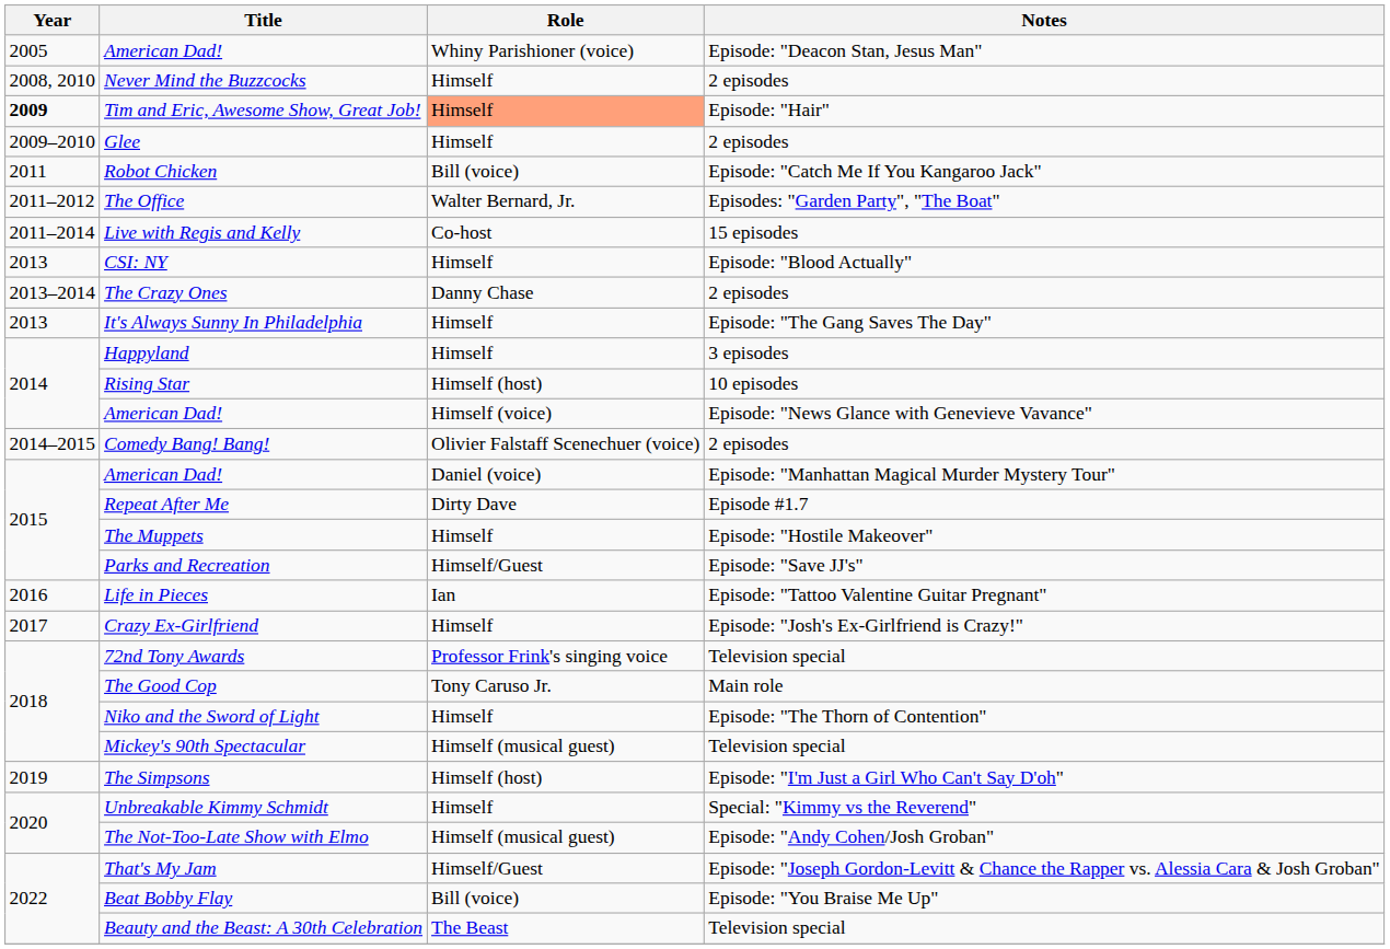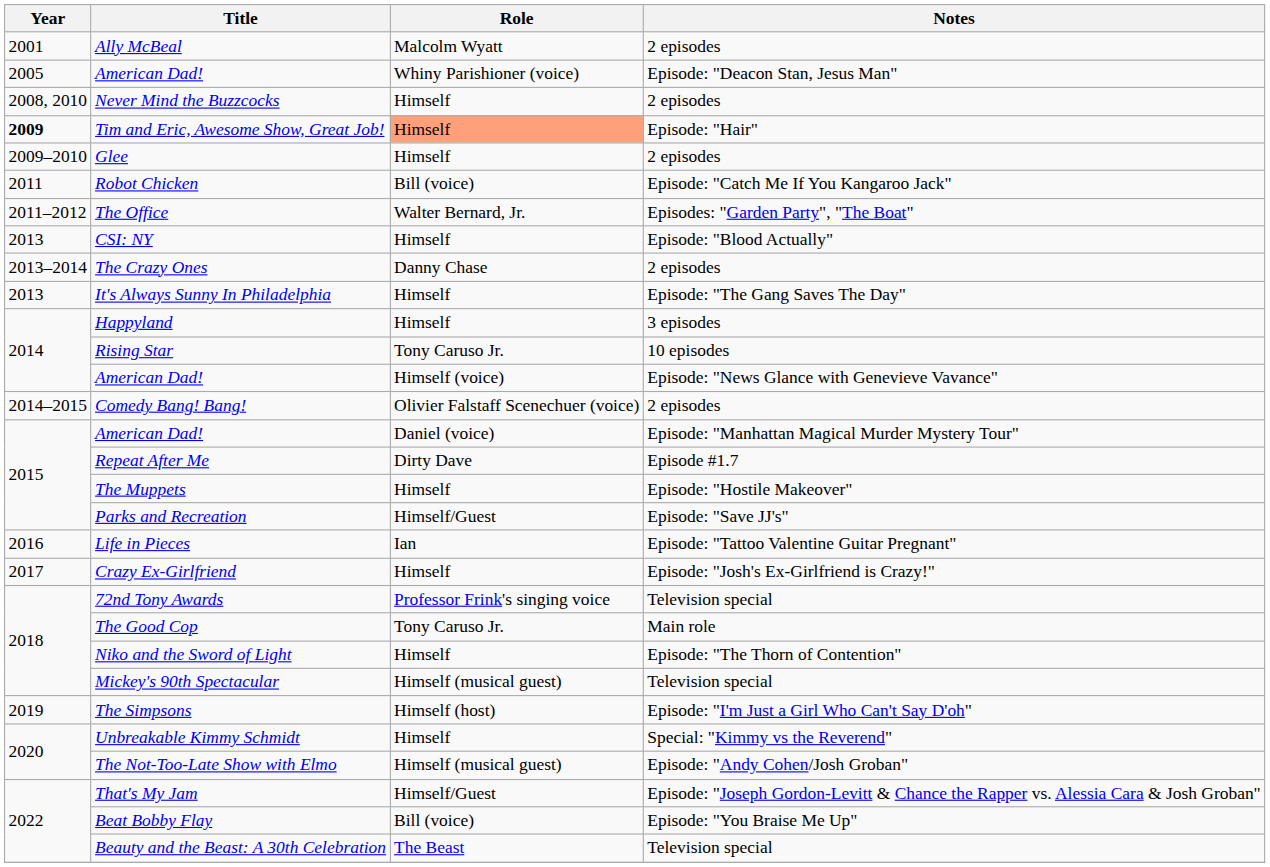 <table class="wikitable sortable">
 <tr>
 <th>Year</th>
 <th>Title</th>
 <th>Role</th>
 <th class="unsortable">Notes</th>
+</tr>
+<tr>
+<td>2001</td>
+<td><em><a href='#'>Ally McBeal</a></em></td>
+<td>Malcolm Wyatt</td>
+<td>2 episodes</td>
 </tr>
 <tr>
 <td>2005</td>
 <td><em><a href='#'>American Dad!</a></em></td>
 <td>Whiny Parishioner (voice)</td>
 <td>Episode: "Deacon Stan, Jesus Man"</td>
 </tr>
 <tr>
 <td>2008, 2010</td>
 <td><em><a href='#'>Never Mind the Buzzcocks</a></em></td>
 <td>Himself</td>
 <td>2 episodes</td>
 </tr>
 <tr>
 <td><strong>2009</strong></td>
 <td><em><a href='#'>Tim and Eric, Awesome Show, Great Job!</a></em></td>
 <td style="background: lightsalmon;">Himself</td>
 <td>Episode: "Hair"</td>
 </tr>
 <tr>
 <td>2009–2010</td>
 <td><em><a href='#'>Glee</a></em></td>
 <td>Himself</td>
 <td>2 episodes</td>
 </tr>
 <tr>
 <td>2011</td>
 <td><em><a href='#'>Robot Chicken</a></em></td>
 <td>Bill (voice)</td>
 <td>Episode: "Catch Me If You Kangaroo Jack"</td>
 </tr>
 <tr>
 <td>2011–2012</td>
 <td><em><a href='#'>The Office</a></em></td>
 <td>Walter Bernard, Jr.</td>
 <td>Episodes: "<a href='#'>Garden Party</a>", "<a href='#'>The Boat</a>"</td>
 </tr>
 <tr>
-<td>2011–2014</td>
-<td><em><a href='#'>Live with Regis and Kelly</a></em></td>
-<td>Co-host</td>
-<td>15 episodes</td>
-</tr>
-<tr>
 <td>2013</td>
 <td><em><a href='#'>CSI: NY</a></em></td>
 <td>Himself</td>
 <td>Episode: "Blood Actually"</td>
 </tr>
 <tr>
 <td>2013–2014</td>
 <td><em><a href='#'>The Crazy Ones</a></em></td>
 <td>Danny Chase</td>
 <td>2 episodes</td>
 </tr>
 <tr>
 <td>2013</td>
 <td><em><a href='#'>It's Always Sunny In Philadelphia</a></em></td>
 <td>Himself</td>
 <td>Episode: "The Gang Saves The Day"</td>
 </tr>
 <tr>
 <td rowspan=3>2014</td>
 <td><em><a href='#'>Happyland</a></em></td>
 <td>Himself</td>
 <td>3 episodes</td>
 </tr>
 <tr>
 <td><em><a href='#'>Rising Star</a></em></td>
-<td>Himself (host)</td>
+<td>Tony Caruso Jr.</td>
 <td>10 episodes</td>
 </tr>
 <tr>
 <td><em><a href='#'>American Dad!</a></em></td>
 <td>Himself (voice)</td>
 <td>Episode: "News Glance with Genevieve Vavance"</td>
 </tr>
 <tr>
 <td>2014–2015</td>
 <td><em><a href='#'>Comedy Bang! Bang!</a></em></td>
 <td>Olivier Falstaff Scenechuer (voice)</td>
 <td>2 episodes</td>
 </tr>
 <tr>
 <td rowspan=4>2015</td>
 <td><em><a href='#'>American Dad!</a></em></td>
 <td>Daniel (voice)</td>
 <td>Episode: "Manhattan Magical Murder Mystery Tour"</td>
 </tr>
 <tr>
 <td><em><a href='#'>Repeat After Me</a></em></td>
 <td>Dirty Dave</td>
 <td>Episode #1.7</td>
 </tr>
 <tr>
 <td><em><a href='#'>The Muppets</a></em></td>
 <td>Himself</td>
 <td>Episode: "Hostile Makeover"</td>
 </tr>
 <tr>
 <td><em><a href='#'>Parks and Recreation</a></em></td>
 <td>Himself/Guest</td>
 <td>Episode: "Save JJ's"</td>
 </tr>
 <tr>
 <td>2016</td>
 <td><em><a href='#'>Life in Pieces</a></em></td>
 <td>Ian</td>
 <td>Episode: "Tattoo Valentine Guitar Pregnant"</td>
 </tr>
 <tr>
 <td>2017</td>
 <td><em><a href='#'>Crazy Ex-Girlfriend</a></em></td>
 <td>Himself</td>
 <td>Episode: "Josh's Ex-Girlfriend is Crazy!"</td>
 </tr>
 <tr>
 <td rowspan=4>2018</td>
 <td><em><a href='#'>72nd Tony Awards</a></em></td>
 <td><a href='#'>Professor Frink</a>'s singing voice</td>
 <td>Television special</td>
 </tr>
 <tr>
 <td><em><a href='#'>The Good Cop</a></em></td>
 <td>Tony Caruso Jr.</td>
 <td>Main role</td>
 </tr>
 <tr>
 <td><em><a href='#'>Niko and the Sword of Light</a></em></td>
 <td>Himself</td>
 <td>Episode: "The Thorn of Contention"</td>
 </tr>
 <tr>
 <td><em><a href='#'>Mickey's 90th Spectacular</a></em></td>
 <td>Himself (musical guest)</td>
 <td>Television special</td>
 </tr>
 <tr>
 <td>2019</td>
 <td><em><a href='#'>The Simpsons</a></em></td>
 <td>Himself (host)</td>
 <td>Episode: "<a href='#'>I'm Just a Girl Who Can't Say D'oh</a>"</td>
 </tr>
 <tr>
 <td rowspan=2>2020</td>
 <td><em><a href='#'>Unbreakable Kimmy Schmidt</a></em></td>
 <td>Himself</td>
 <td>Special: "<a href='#'>Kimmy vs the Reverend</a>"</td>
 </tr>
 <tr>
 <td><em><a href='#'>The Not-Too-Late Show with Elmo</a></em></td>
 <td>Himself (musical guest)</td>
 <td>Episode: "<a href='#'>Andy Cohen</a>/Josh Groban"</td>
 </tr>
 <tr>
 <td rowspan=3>2022</td>
 <td><em><a href='#'>That's My Jam</a></em></td>
 <td>Himself/Guest</td>
 <td>Episode: "<a href='#'>Joseph Gordon-Levitt</a> & <a href='#'>Chance the Rapper</a> vs. <a href='#'>Alessia Cara</a> & Josh Groban"</td>
 </tr>
 <tr>
 <td><em><a href='#'>Beat Bobby Flay</a></em></td>
 <td>Bill (voice)</td>
 <td>Episode: "You Braise Me Up"</td>
 </tr>
 <tr>
 <td><em><a href='#'>Beauty and the Beast: A 30th Celebration</a></em></td>
 <td><a href='#'>The Beast</a></td>
 <td>Television special</td>
 </tr>
 <tr>
 </tr>
 </table>
